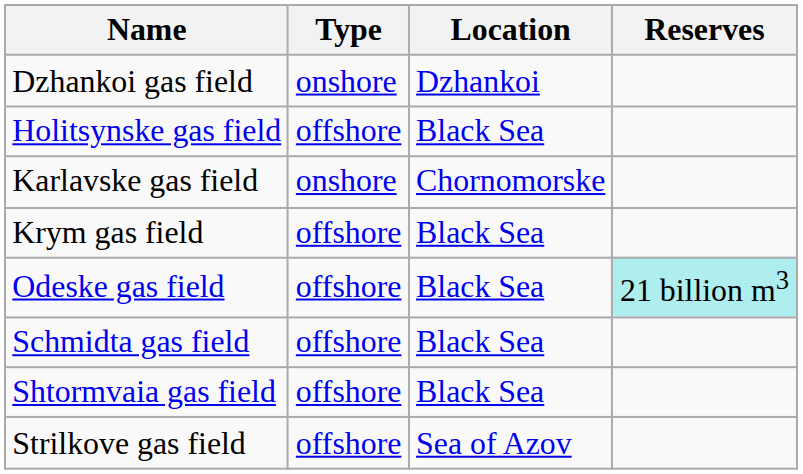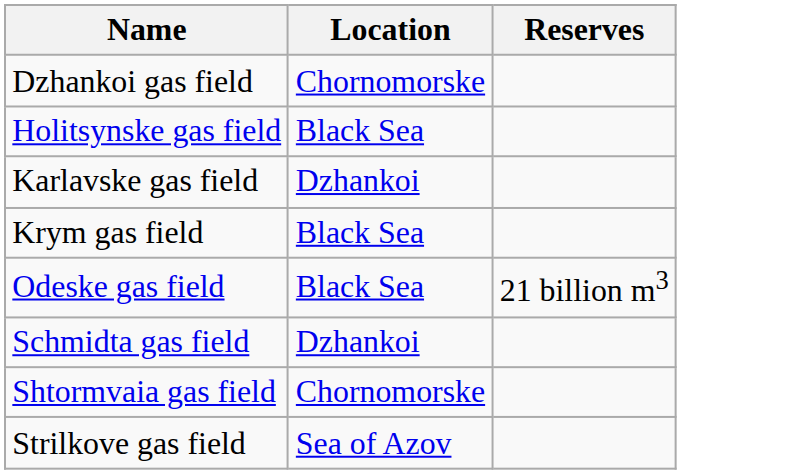 <table class="wikitable sortable">
 <tr>
 <th>Name</th>
-<th>Type</th>
 <th>Location</th>
 <th>Reserves</th>
 </tr>
 <tr>
 <td>Dzhankoi gas field</td>
-<td><a href='#'>onshore</a></td>
-<td><a href='#'>Dzhankoi</a></td>
+<td><a href='#'>Chornomorske</a></td>
 <td></td>
 </tr>
 <tr>
 <td><a href='#'>Holitsynske gas field</a></td>
-<td><a href='#'>offshore</a></td>
 <td><a href='#'>Black Sea</a></td>
 <td></td>
 </tr>
 <tr>
 <td>Karlavske gas field</td>
-<td><a href='#'>onshore</a></td>
-<td><a href='#'>Chornomorske</a></td>
+<td><a href='#'>Dzhankoi</a></td>
 <td></td>
 </tr>
 <tr>
 <td>Krym gas field</td>
-<td><a href='#'>offshore</a></td>
 <td><a href='#'>Black Sea</a></td>
 <td></td>
 </tr>
 <tr>
 <td><a href='#'>Odeske gas field</a></td>
-<td><a href='#'>offshore</a></td>
 <td><a href='#'>Black Sea</a></td>
-<td style="background: paleturquoise;">21 billion m<sup>3</sup></td>
+<td>21 billion m<sup>3</sup></td>
 </tr>
 <tr>
 <td><a href='#'>Schmidta gas field</a></td>
-<td><a href='#'>offshore</a></td>
-<td><a href='#'>Black Sea</a></td>
+<td><a href='#'>Dzhankoi</a></td>
 <td></td>
 </tr>
 <tr>
 <td><a href='#'>Shtormvaia gas field</a></td>
-<td><a href='#'>offshore</a></td>
-<td><a href='#'>Black Sea</a></td>
+<td><a href='#'>Chornomorske</a></td>
 <td></td>
 </tr>
 <tr>
 <td>Strilkove gas field</td>
-<td><a href='#'>offshore</a></td>
 <td><a href='#'>Sea of Azov</a></td>
 <td></td>
 </tr>
 </table>
